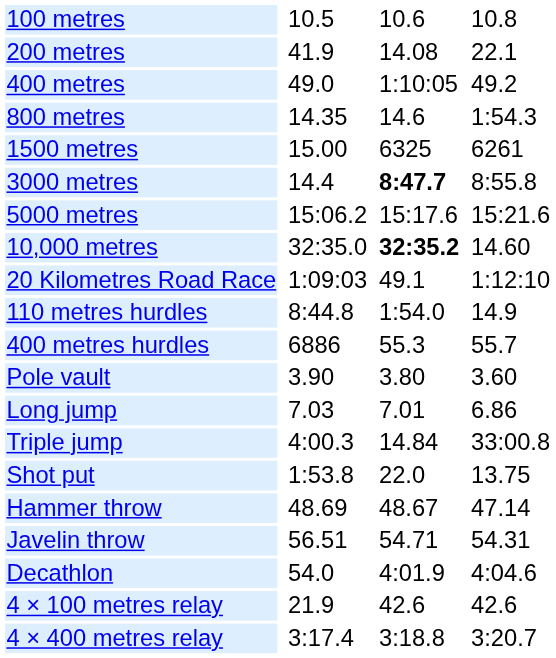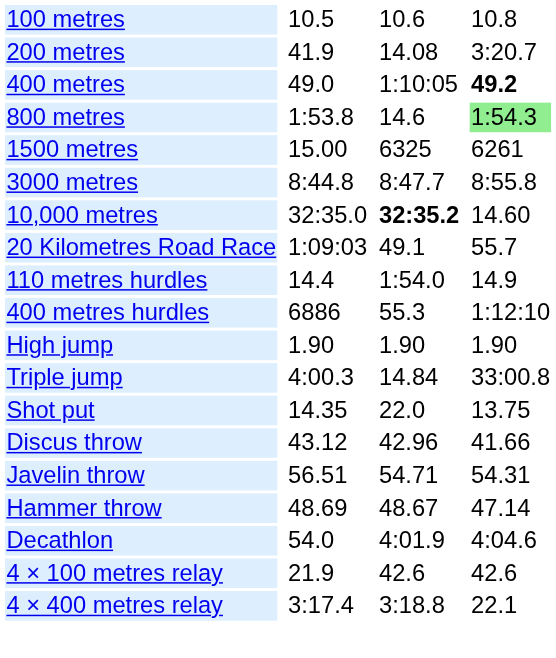 <table>
 <tr>
 <td bgcolor = DDEEFF><a href='#'>100 metres</a></td>
 <td></td>
 <td>10.5</td>
 <td></td>
 <td>10.6</td>
 <td></td>
 <td>10.8</td>
 </tr>
 <tr>
 <td bgcolor = DDEEFF><a href='#'>200 metres</a></td>
 <td></td>
 <td>41.9</td>
 <td></td>
 <td>14.08</td>
 <td></td>
-<td>22.1</td>
+<td>3:20.7</td>
 </tr>
 <tr>
 <td bgcolor = DDEEFF><a href='#'>400 metres</a></td>
 <td></td>
 <td>49.0</td>
 <td></td>
 <td>1:10:05</td>
 <td></td>
-<td>49.2</td>
+<td><strong>49.2</strong></td>
 </tr>
 <tr>
 <td bgcolor = DDEEFF><a href='#'>800 metres</a></td>
 <td></td>
-<td>14.35</td>
+<td>1:53.8</td>
 <td></td>
 <td>14.6</td>
 <td></td>
-<td>1:54.3</td>
+<td style="background: lightgreen;">1:54.3</td>
 </tr>
 <tr>
 <td bgcolor = DDEEFF><a href='#'>1500 metres</a></td>
 <td></td>
 <td>15.00</td>
 <td></td>
 <td>6325</td>
 <td></td>
 <td>6261</td>
 </tr>
 <tr>
 <td bgcolor = DDEEFF><a href='#'>3000 metres</a></td>
 <td></td>
-<td>14.4</td>
+<td>8:44.8</td>
 <td></td>
-<td><strong>8:47.7</strong></td>
+<td>8:47.7</td>
 <td></td>
 <td>8:55.8</td>
-</tr>
-<tr>
-<td bgcolor = DDEEFF><a href='#'>5000 metres</a></td>
-<td></td>
-<td>15:06.2</td>
-<td></td>
-<td>15:17.6</td>
-<td></td>
-<td>15:21.6</td>
 </tr>
 <tr>
 <td bgcolor = DDEEFF><a href='#'>10,000 metres</a></td>
 <td></td>
 <td>32:35.0</td>
 <td></td>
 <td><strong>32:35.2</strong></td>
 <td></td>
 <td>14.60</td>
 </tr>
 <tr>
 <td bgcolor = DDEEFF><a href='#'>20 Kilometres Road Race</a></td>
 <td></td>
 <td>1:09:03</td>
 <td></td>
 <td>49.1</td>
 <td></td>
-<td>1:12:10</td>
+<td>55.7</td>
 </tr>
 <tr>
 <td bgcolor = DDEEFF><a href='#'>110 metres hurdles</a></td>
 <td></td>
-<td>8:44.8</td>
+<td>14.4</td>
 <td></td>
 <td>1:54.0</td>
 <td></td>
 <td>14.9</td>
 </tr>
 <tr>
 <td bgcolor = DDEEFF><a href='#'>400 metres hurdles</a></td>
 <td></td>
 <td>6886</td>
 <td></td>
 <td>55.3</td>
 <td></td>
-<td>55.7</td>
+<td>1:12:10</td>
 </tr>
 <tr>
-<td bgcolor = DDEEFF><a href='#'>Pole vault</a></td>
+<td bgcolor = DDEEFF><a href='#'>High jump</a></td>
 <td></td>
-<td>3.90</td>
+<td>1.90</td>
 <td></td>
-<td>3.80</td>
+<td>1.90</td>
 <td></td>
-<td>3.60</td>
-</tr>
-<tr>
-<td bgcolor = DDEEFF><a href='#'>Long jump</a></td>
-<td></td>
-<td>7.03</td>
-<td></td>
-<td>7.01</td>
-<td></td>
-<td>6.86</td>
+<td>1.90</td>
 </tr>
 <tr>
 <td bgcolor = DDEEFF><a href='#'>Triple jump</a></td>
 <td></td>
 <td>4:00.3</td>
 <td></td>
 <td>14.84</td>
 <td></td>
 <td>33:00.8</td>
 </tr>
 <tr>
 <td bgcolor = DDEEFF><a href='#'>Shot put</a></td>
 <td></td>
-<td>1:53.8</td>
+<td>14.35</td>
 <td></td>
 <td>22.0</td>
 <td></td>
 <td>13.75</td>
+</tr>
+<tr>
+<td bgcolor = DDEEFF><a href='#'>Discus throw</a></td>
+<td></td>
+<td>43.12</td>
+<td></td>
+<td>42.96</td>
+<td></td>
+<td>41.66</td>
+</tr>
+<tr>
+<td bgcolor = DDEEFF><a href='#'>Javelin throw</a></td>
+<td></td>
+<td>56.51</td>
+<td></td>
+<td>54.71</td>
+<td></td>
+<td>54.31</td>
 </tr>
 <tr>
 <td bgcolor = DDEEFF><a href='#'>Hammer throw</a></td>
 <td></td>
 <td>48.69</td>
 <td></td>
 <td>48.67</td>
 <td></td>
 <td>47.14</td>
-</tr>
-<tr>
-<td bgcolor = DDEEFF><a href='#'>Javelin throw</a></td>
-<td></td>
-<td>56.51</td>
-<td></td>
-<td>54.71</td>
-<td></td>
-<td>54.31</td>
 </tr>
 <tr>
 <td bgcolor = DDEEFF><a href='#'>Decathlon</a></td>
 <td></td>
 <td>54.0</td>
 <td></td>
 <td>4:01.9</td>
 <td></td>
 <td>4:04.6</td>
 </tr>
 <tr>
 <td bgcolor = DDEEFF><a href='#'>4 × 100 metres relay</a></td>
 <td></td>
 <td>21.9</td>
 <td></td>
 <td>42.6</td>
 <td></td>
 <td>42.6</td>
 </tr>
 <tr>
 <td bgcolor = DDEEFF><a href='#'>4 × 400 metres relay</a></td>
 <td></td>
 <td>3:17.4</td>
 <td></td>
 <td>3:18.8</td>
 <td></td>
-<td>3:20.7</td>
+<td>22.1</td>
 </tr>
 </table>
